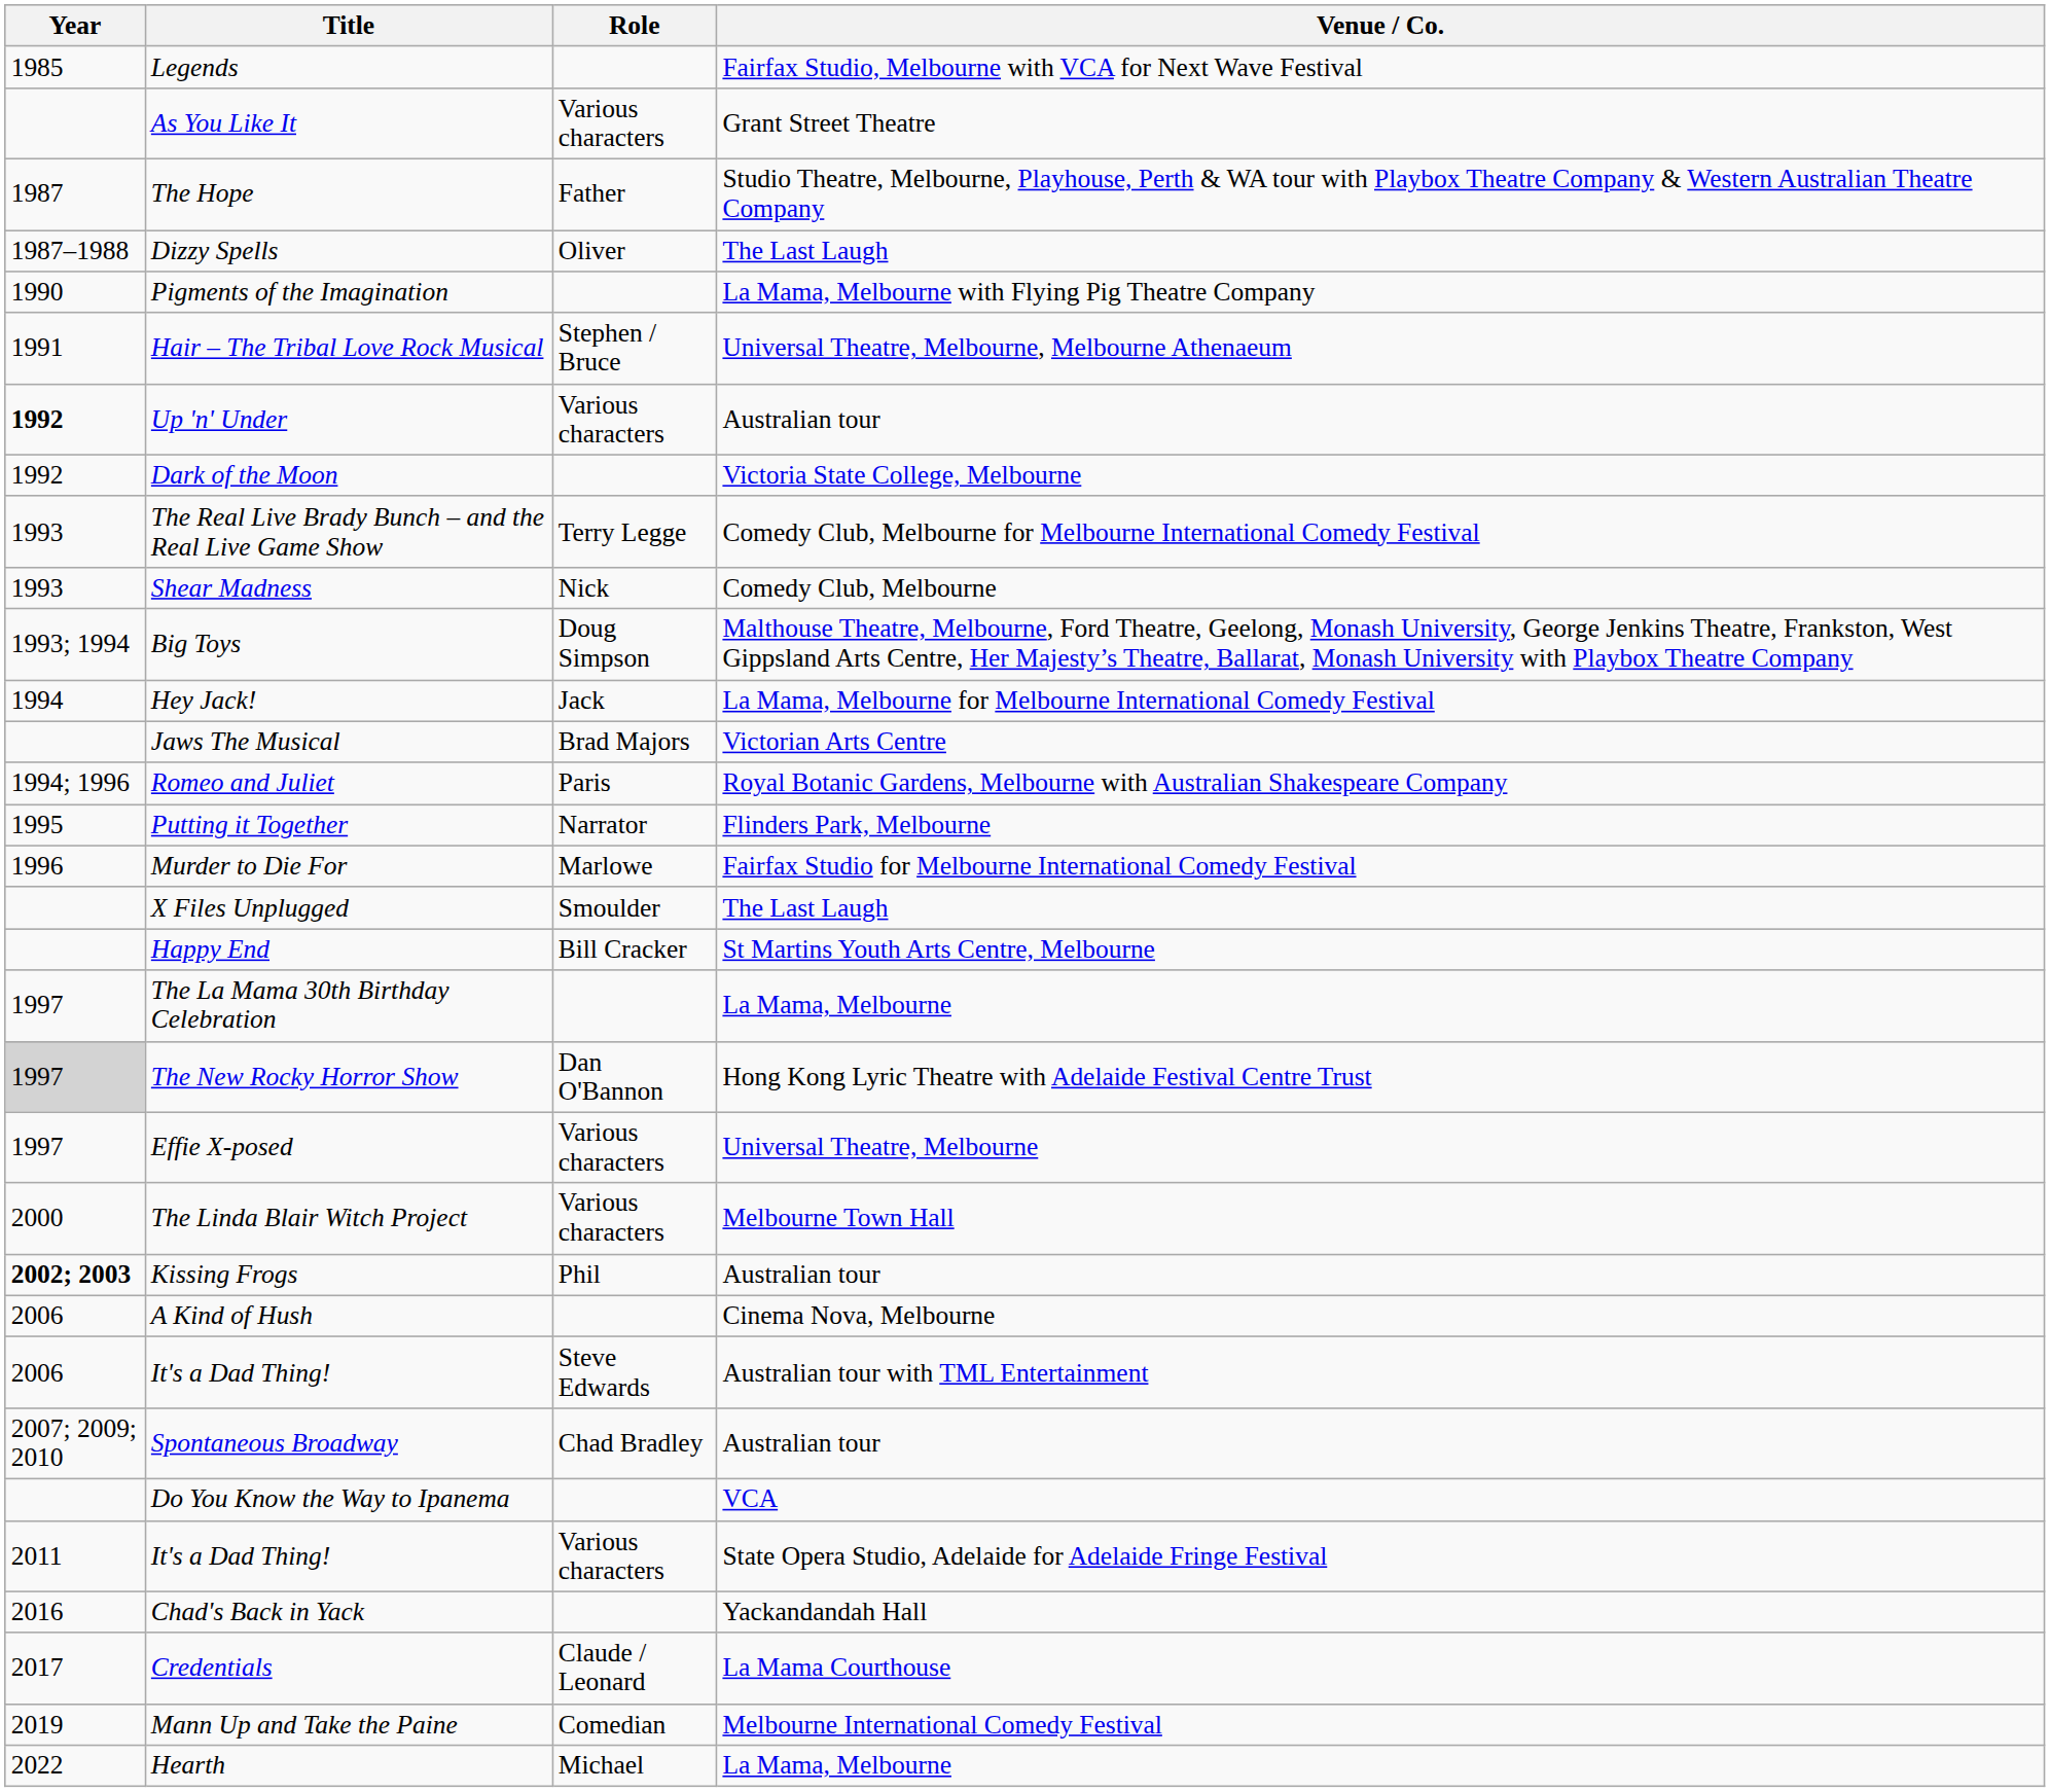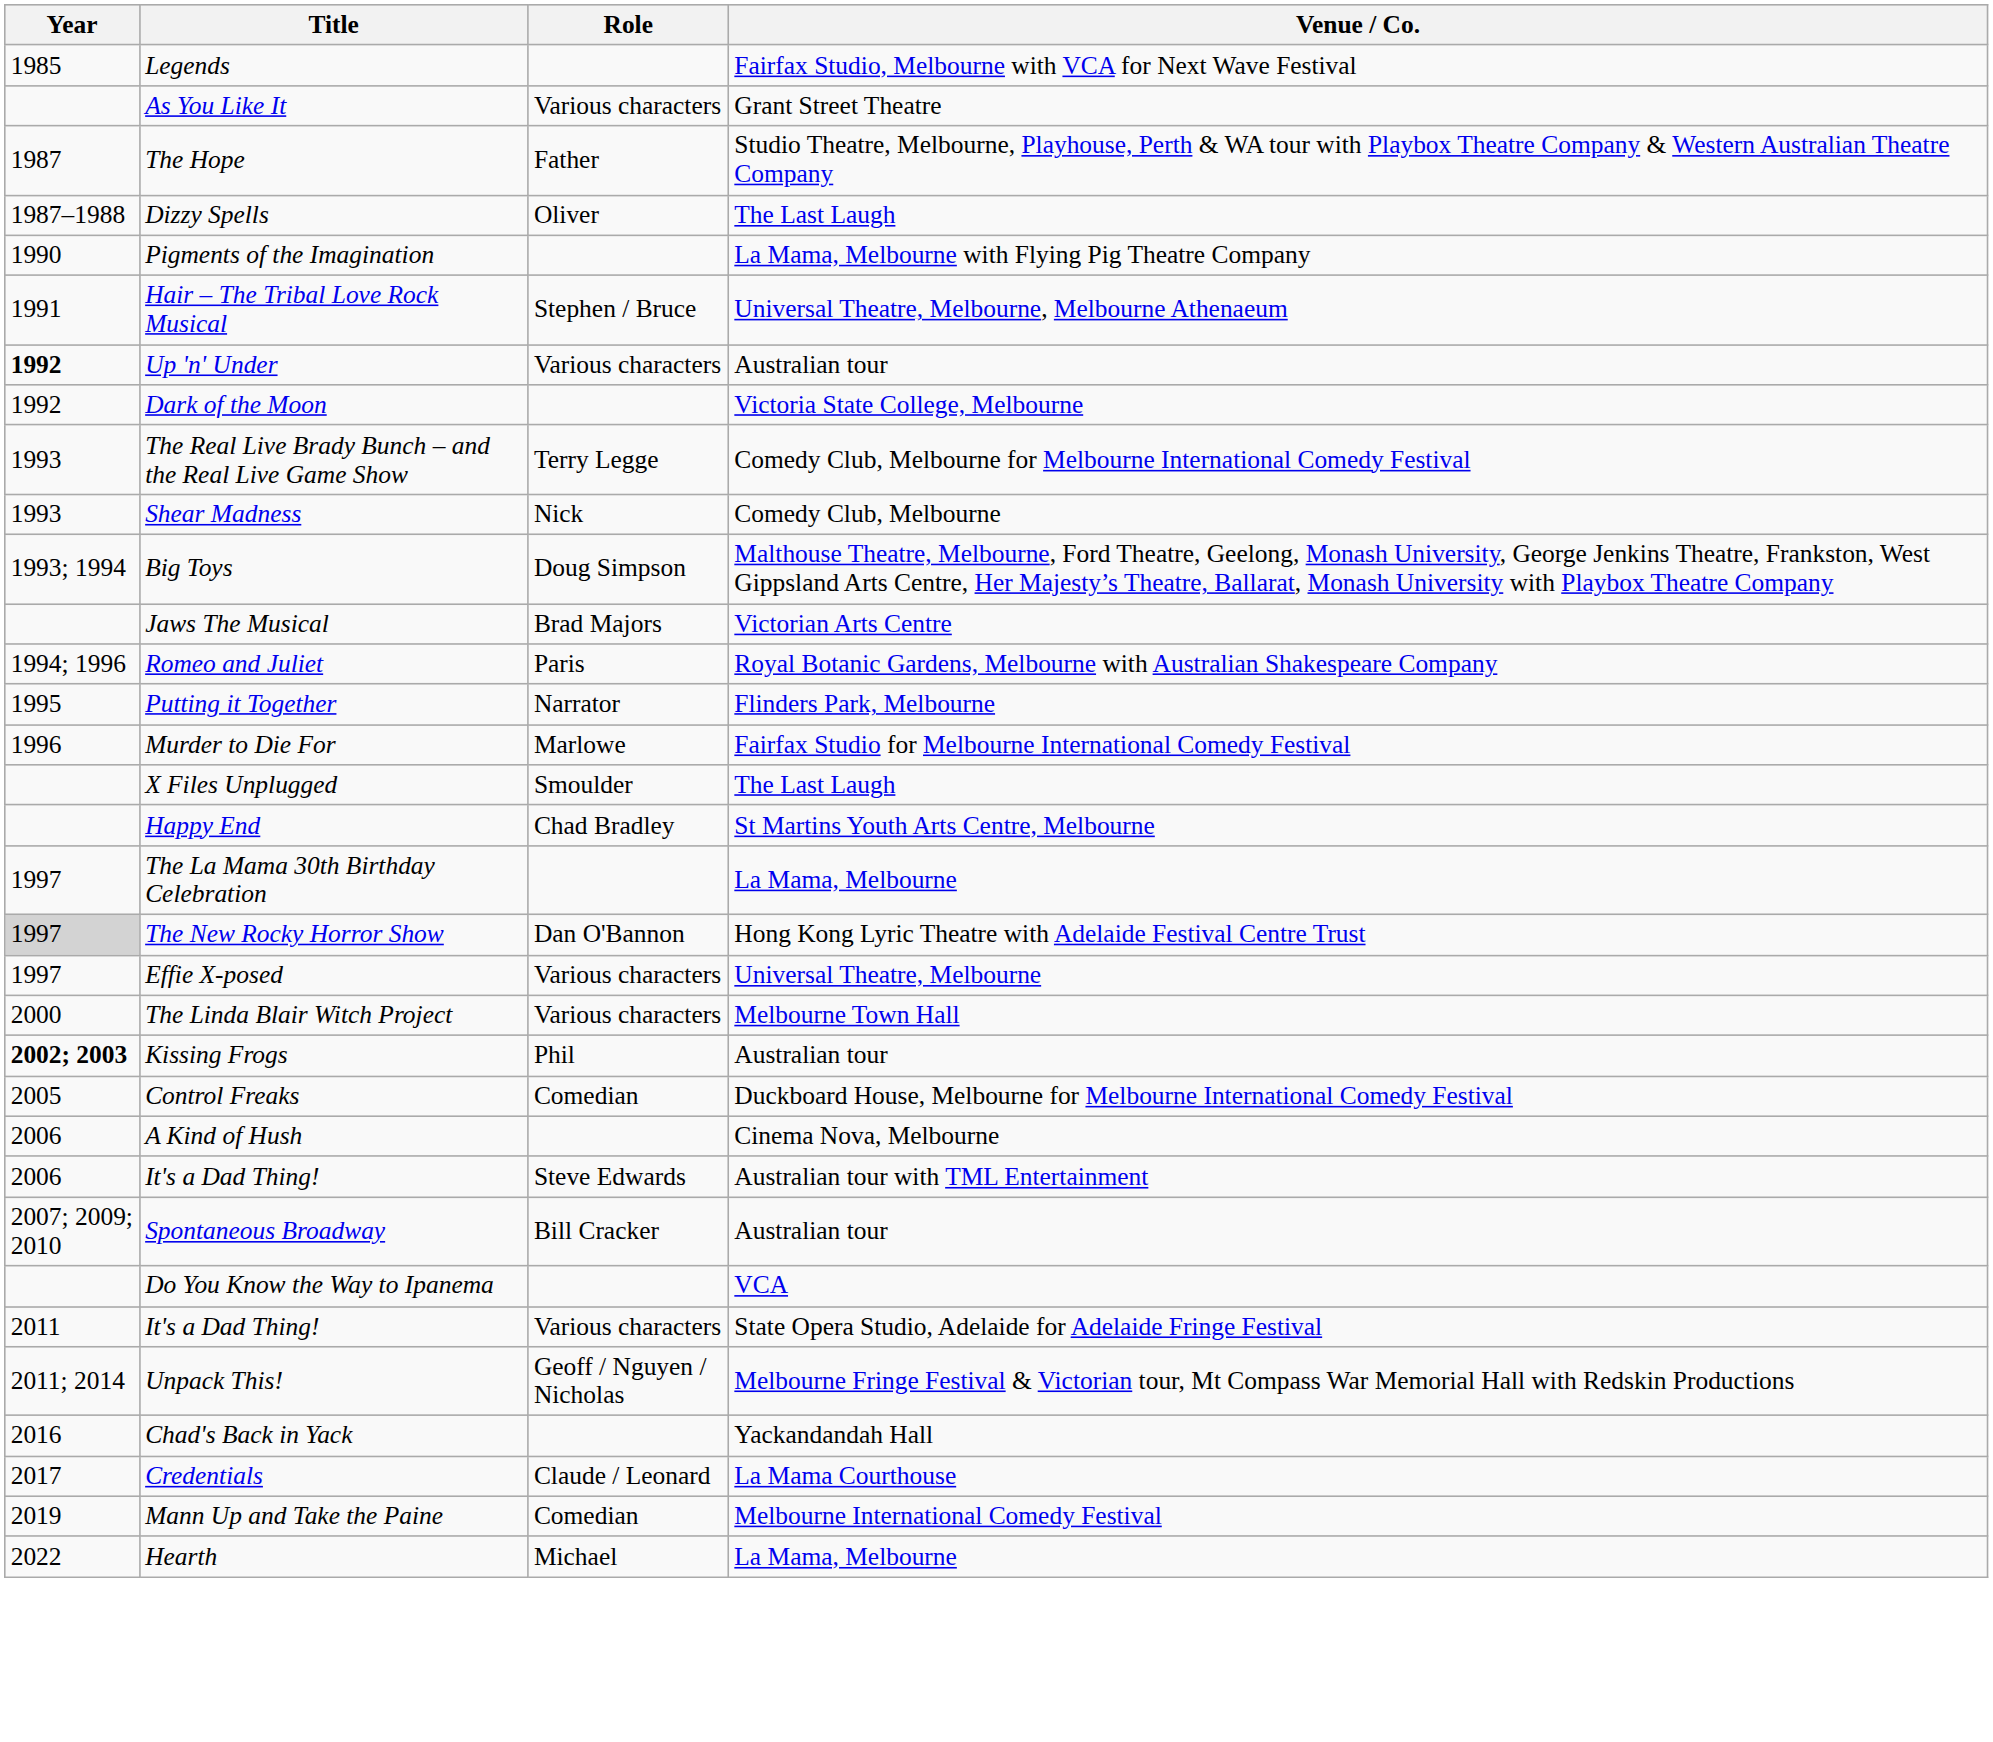 <table class=wikitable>
 <tr>
 <th>Year</th>
 <th>Title</th>
 <th>Role</th>
 <th>Venue / Co.</th>
 </tr>
 <tr>
 <td>1985</td>
 <td><em>Legends</em></td>
 <td></td>
 <td><a href='#'>Fairfax Studio, Melbourne</a> with <a href='#'>VCA</a> for Next Wave Festival</td>
 </tr>
 <tr>
 <td></td>
 <td><em><a href='#'>As You Like It</a></em></td>
 <td>Various characters</td>
 <td>Grant Street Theatre</td>
 </tr>
 <tr>
 <td>1987</td>
 <td><em>The Hope</em></td>
 <td>Father</td>
 <td>Studio Theatre, Melbourne, <a href='#'>Playhouse, Perth</a> & WA tour with <a href='#'>Playbox Theatre Company</a> & <a href='#'>Western Australian Theatre Company</a></td>
 </tr>
 <tr>
 <td>1987–1988</td>
 <td><em>Dizzy Spells</em></td>
 <td>Oliver</td>
 <td><a href='#'>The Last Laugh</a></td>
 </tr>
 <tr>
 <td>1990</td>
 <td><em>Pigments of the Imagination</em></td>
 <td></td>
 <td><a href='#'>La Mama, Melbourne</a> with Flying Pig Theatre Company</td>
 </tr>
 <tr>
 <td>1991</td>
 <td><em><a href='#'>Hair – The Tribal Love Rock Musical</a></em></td>
 <td>Stephen / Bruce</td>
 <td><a href='#'>Universal Theatre, Melbourne</a>, <a href='#'>Melbourne Athenaeum</a></td>
 </tr>
 <tr>
 <td><strong>1992</strong></td>
 <td><em><a href='#'>Up 'n' Under</a></em></td>
 <td>Various characters</td>
 <td>Australian tour</td>
 </tr>
 <tr>
 <td>1992</td>
 <td><em><a href='#'>Dark of the Moon</a></em></td>
 <td></td>
 <td><a href='#'>Victoria State College, Melbourne</a></td>
 </tr>
 <tr>
 <td>1993</td>
 <td><em>The Real Live Brady Bunch – and the Real Live Game Show</em></td>
 <td>Terry Legge</td>
 <td>Comedy Club, Melbourne for <a href='#'>Melbourne International Comedy Festival</a></td>
 </tr>
 <tr>
 <td>1993</td>
 <td><em><a href='#'>Shear Madness</a></em></td>
 <td>Nick</td>
 <td>Comedy Club, Melbourne</td>
 </tr>
 <tr>
 <td>1993; 1994</td>
 <td><em>Big Toys</em></td>
 <td>Doug Simpson</td>
 <td><a href='#'>Malthouse Theatre, Melbourne</a>, Ford Theatre, Geelong, <a href='#'>Monash University</a>, George Jenkins Theatre, Frankston, West Gippsland Arts Centre, <a href='#'>Her Majesty’s Theatre, Ballarat</a>, <a href='#'>Monash University</a> with <a href='#'>Playbox Theatre Company</a></td>
 </tr>
 <tr>
-<td>1994</td>
-<td><em>Hey Jack!</em></td>
-<td>Jack</td>
-<td><a href='#'>La Mama, Melbourne</a> for <a href='#'>Melbourne International Comedy Festival</a></td>
-</tr>
-<tr>
 <td></td>
 <td><em>Jaws The Musical</em></td>
 <td>Brad Majors</td>
 <td><a href='#'>Victorian Arts Centre</a></td>
 </tr>
 <tr>
 <td>1994; 1996</td>
 <td><em><a href='#'>Romeo and Juliet</a></em></td>
 <td>Paris</td>
 <td><a href='#'>Royal Botanic Gardens, Melbourne</a> with <a href='#'>Australian Shakespeare Company</a></td>
 </tr>
 <tr>
 <td>1995</td>
 <td><em><a href='#'>Putting it Together</a></em></td>
 <td>Narrator</td>
 <td><a href='#'>Flinders Park, Melbourne</a></td>
 </tr>
 <tr>
 <td>1996</td>
 <td><em>Murder to Die For</em></td>
 <td>Marlowe</td>
 <td><a href='#'>Fairfax Studio</a> for <a href='#'>Melbourne International Comedy Festival</a></td>
 </tr>
 <tr>
 <td></td>
 <td><em>X Files Unplugged</em></td>
 <td>Smoulder</td>
 <td><a href='#'>The Last Laugh</a></td>
 </tr>
 <tr>
 <td></td>
 <td><em><a href='#'>Happy End</a></em></td>
-<td>Bill Cracker</td>
+<td>Chad Bradley</td>
 <td><a href='#'> St Martins Youth Arts Centre, Melbourne</a></td>
 </tr>
 <tr>
 <td>1997</td>
 <td><em>The La Mama 30th Birthday Celebration</em></td>
 <td></td>
 <td><a href='#'>La Mama, Melbourne</a></td>
 </tr>
 <tr>
 <td style="background: lightgrey;">1997</td>
 <td><em><a href='#'>The New Rocky Horror Show</a></em></td>
 <td>Dan O'Bannon</td>
 <td>Hong Kong Lyric Theatre with <a href='#'>Adelaide Festival Centre Trust</a></td>
 </tr>
 <tr>
 <td>1997</td>
 <td><em>Effie X-posed</em></td>
 <td>Various characters</td>
 <td><a href='#'>Universal Theatre, Melbourne</a></td>
 </tr>
 <tr>
 <td>2000</td>
 <td><em>The Linda Blair Witch Project</em></td>
 <td>Various characters</td>
 <td><a href='#'>Melbourne Town Hall</a></td>
 </tr>
 <tr>
 <td><strong>2002; 2003</strong></td>
 <td><em>Kissing Frogs</em></td>
 <td>Phil</td>
 <td>Australian tour</td>
 </tr>
 <tr>
+<td>2005</td>
+<td><em>Control Freaks</em></td>
+<td>Comedian</td>
+<td>Duckboard House, Melbourne for <a href='#'>Melbourne International Comedy Festival</a></td>
+</tr>
+<tr>
 <td>2006</td>
 <td><em>A Kind of Hush</em></td>
 <td></td>
 <td>Cinema Nova, Melbourne</td>
 </tr>
 <tr>
 <td>2006</td>
 <td><em>It's a Dad Thing!</em></td>
 <td>Steve Edwards</td>
 <td>Australian tour with <a href='#'>TML Entertainment</a></td>
 </tr>
 <tr>
 <td>2007; 2009; 2010</td>
 <td><em><a href='#'>Spontaneous Broadway</a></em></td>
-<td>Chad Bradley</td>
+<td>Bill Cracker</td>
 <td>Australian tour</td>
 </tr>
 <tr>
 <td></td>
 <td><em>Do You Know the Way to Ipanema</em></td>
 <td></td>
 <td><a href='#'>VCA</a></td>
 </tr>
 <tr>
 <td>2011</td>
 <td><em>It's a Dad Thing!</em></td>
 <td>Various characters</td>
 <td>State Opera Studio, Adelaide for <a href='#'>Adelaide Fringe Festival</a></td>
+</tr>
+<tr>
+<td>2011; 2014</td>
+<td><em>Unpack This!</em></td>
+<td>Geoff / Nguyen / Nicholas</td>
+<td><a href='#'>Melbourne Fringe Festival</a> & <a href='#'>Victorian</a> tour, Mt Compass War Memorial Hall with Redskin Productions</td>
 </tr>
 <tr>
 <td>2016</td>
 <td><em>Chad's Back in Yack</em></td>
 <td></td>
 <td>Yackandandah Hall</td>
 </tr>
 <tr>
 <td>2017</td>
 <td><em><a href='#'>Credentials</a></em></td>
 <td>Claude / Leonard</td>
 <td><a href='#'>La Mama Courthouse</a></td>
 </tr>
 <tr>
 <td>2019</td>
 <td><em>Mann Up and Take the Paine</em></td>
 <td>Comedian</td>
 <td><a href='#'>Melbourne International Comedy Festival</a></td>
 </tr>
 <tr>
 <td>2022</td>
 <td><em>Hearth</em></td>
 <td>Michael</td>
 <td><a href='#'>La Mama, Melbourne</a></td>
 </tr>
 </table>
